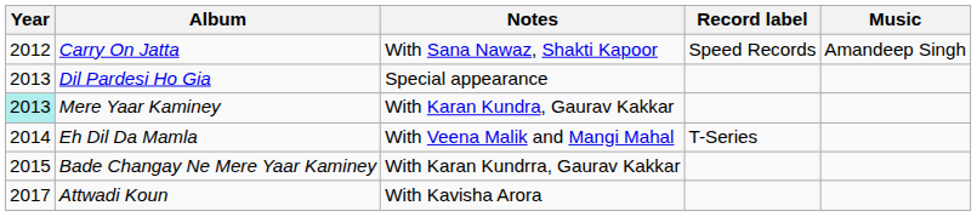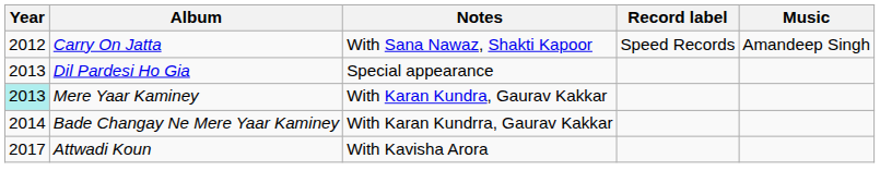 <table class=wikitable>
 <tr>
 <th>Year</th>
 <th>Album</th>
 <th>Notes</th>
 <th>Record label</th>
 <th>Music</th>
 </tr>
 <tr>
 <td>2012</td>
 <td><em><a href='#'>Carry On Jatta</a></em></td>
 <td>With <a href='#'>Sana Nawaz</a>, <a href='#'>Shakti Kapoor</a> </td>
 <td>Speed Records</td>
 <td>Amandeep Singh</td>
 </tr>
 <tr>
 <td>2013</td>
 <td><em><a href='#'>Dil Pardesi Ho Gia</a></em></td>
 <td>Special appearance</td>
 <td></td>
 <td></td>
 </tr>
 <tr>
 <td style="background: paleturquoise;">2013</td>
 <td><em>Mere Yaar Kaminey</em></td>
 <td>With <a href='#'>Karan Kundra</a>, Gaurav Kakkar</td>
 <td></td>
 <td></td>
 </tr>
 <tr>
 <td>2014</td>
-<td><em>Eh Dil Da Mamla</em></td>
-<td>With <a href='#'>Veena Malik</a> and <a href='#'>Mangi Mahal</a></td>
-<td>T-Series</td>
-<td></td>
-</tr>
-<tr>
-<td>2015</td>
 <td><em>Bade Changay Ne Mere Yaar Kaminey</em></td>
 <td>With Karan Kundrra, Gaurav Kakkar</td>
 <td></td>
 <td></td>
 </tr>
 <tr>
 <td>2017</td>
 <td><em>Attwadi Koun</em></td>
 <td>With Kavisha Arora</td>
 <td></td>
 <td></td>
 </tr>
 </table>
